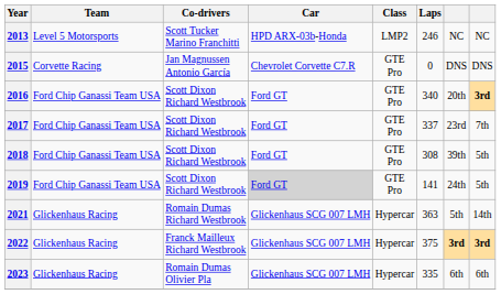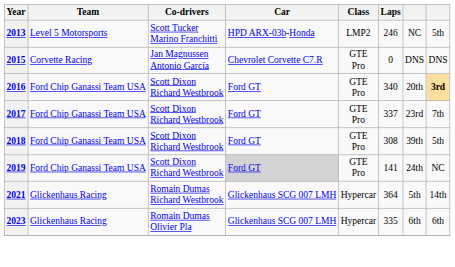 <table class="wikitable" style="text-align:center; font-size:90%">
 <tr>
 <th>Year</th>
 <th>Team</th>
 <th>Co-drivers</th>
 <th>Car</th>
 <th>Class</th>
 <th>Laps</th>
 <th></th>
 <th></th>
 </tr>
 <tr>
 <th><a href='#'>2013</a></th>
 <td align="left"> <a href='#'>Level 5 Motorsports</a></td>
 <td align="left"> <a href='#'>Scott Tucker</a><br> <a href='#'>Marino Franchitti</a></td>
 <td align="left"><a href='#'>HPD ARX-03b</a>-<a href='#'>Honda</a></td>
 <td>LMP2</td>
 <td>246</td>
 <td>NC</td>
-<td>NC</td>
+<td>5th</td>
 </tr>
 <tr>
 <th><a href='#'>2015</a></th>
 <td align="left"> <a href='#'>Corvette Racing</a></td>
 <td align="left"> <a href='#'>Jan Magnussen</a><br> <a href='#'>Antonio García</a></td>
 <td align="left"><a href='#'>Chevrolet Corvette C7.R</a></td>
 <td>GTE<br>Pro</td>
 <td>0</td>
 <td>DNS</td>
 <td>DNS</td>
 </tr>
 <tr>
 <th><a href='#'>2016</a></th>
 <td align="left" nowrap> <a href='#'>Ford Chip Ganassi Team USA</a></td>
 <td align="left" nowrap> <a href='#'>Scott Dixon</a><br> <a href='#'>Richard Westbrook</a></td>
 <td align="left"><a href='#'>Ford GT</a></td>
 <td>GTE<br>Pro</td>
 <td>340</td>
 <td>20th</td>
 <td style="background:#FFDF9F;"><strong>3rd</strong></td>
 </tr>
 <tr>
 <th><a href='#'>2017</a></th>
 <td align="left"> <a href='#'>Ford Chip Ganassi Team USA</a></td>
 <td align="left"> <a href='#'>Scott Dixon</a><br> <a href='#'>Richard Westbrook</a></td>
 <td align="left"><a href='#'>Ford GT</a></td>
 <td>GTE<br>Pro</td>
 <td>337</td>
 <td>23rd</td>
 <td>7th</td>
 </tr>
 <tr>
 <th><a href='#'>2018</a></th>
 <td align="left"> <a href='#'>Ford Chip Ganassi Team USA</a></td>
 <td align="left"> <a href='#'>Scott Dixon</a><br> <a href='#'>Richard Westbrook</a></td>
 <td align="left"><a href='#'>Ford GT</a></td>
 <td>GTE<br>Pro</td>
 <td>308</td>
 <td>39th</td>
 <td>5th</td>
 </tr>
 <tr>
 <th><a href='#'>2019</a></th>
 <td align="left"> <a href='#'>Ford Chip Ganassi Team USA</a></td>
 <td align="left"> <a href='#'>Scott Dixon</a><br> <a href='#'>Richard Westbrook</a></td>
 <td align="left" style="background: lightgrey;"><a href='#'>Ford GT</a></td>
 <td>GTE<br>Pro</td>
 <td>141</td>
 <td>24th</td>
-<td>5th</td>
+<td>NC</td>
 </tr>
 <tr>
 <th><a href='#'>2021</a></th>
 <td align="left"> <a href='#'>Glickenhaus Racing</a></td>
 <td align="left"> <a href='#'>Romain Dumas</a><br> <a href='#'>Richard Westbrook</a></td>
 <td align="left"><a href='#'>Glickenhaus SCG 007 LMH</a></td>
 <td>Hypercar</td>
-<td>363</td>
+<td>364</td>
 <td>5th</td>
 <td>14th</td>
-</tr>
-<tr>
-<th><a href='#'>2022</a></th>
-<td align="left"> <a href='#'>Glickenhaus Racing</a></td>
-<td align="left"> <a href='#'>Franck Mailleux</a><br> <a href='#'>Richard Westbrook</a></td>
-<td align="left"><a href='#'>Glickenhaus SCG 007 LMH</a></td>
-<td>Hypercar</td>
-<td>375</td>
-<td style="background:#FFDF9F;"><strong>3rd</strong></td>
-<td style="background:#FFDF9F;"><strong>3rd</strong></td>
 </tr>
 <tr>
 <th><a href='#'>2023</a></th>
 <td align="left"> <a href='#'>Glickenhaus Racing</a></td>
 <td align="left"> <a href='#'>Romain Dumas</a><br> <a href='#'>Olivier Pla</a></td>
 <td align="left" nowrap><a href='#'>Glickenhaus SCG 007 LMH</a></td>
 <td>Hypercar</td>
 <td>335</td>
 <td>6th</td>
 <td>6th</td>
 </tr>
 <tr>
 </tr>
 </table>
